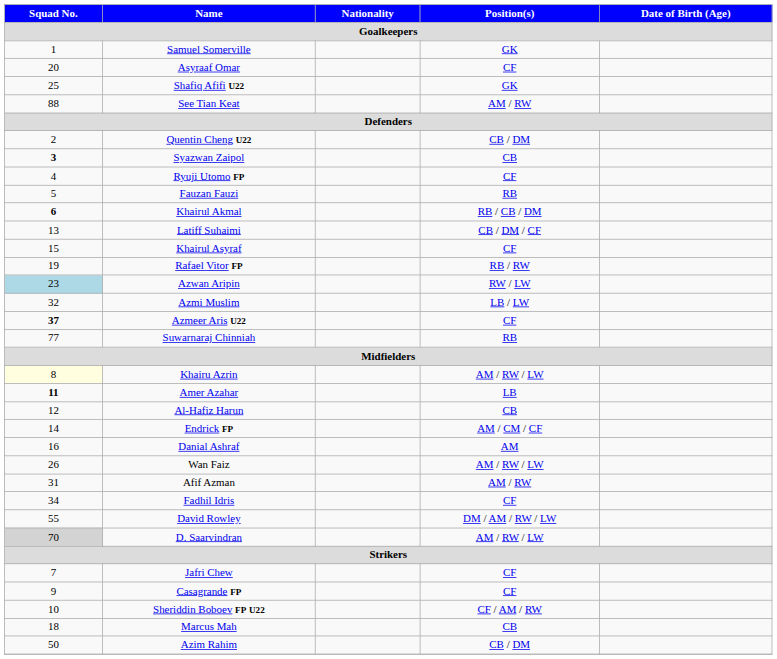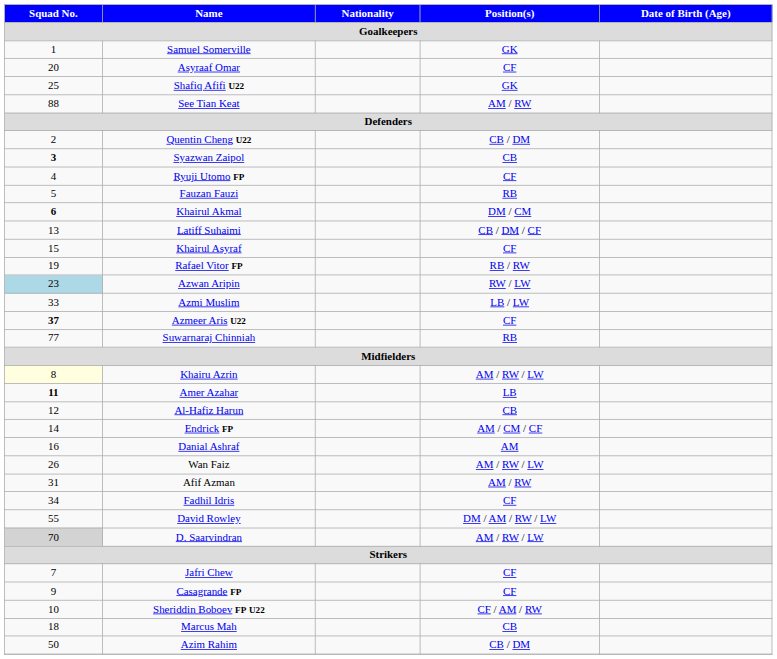 <table class="wikitable" style="text-align:center; font-size:90%; width:80%;">
 <tr>
 <th style="background:#00f; color:white; text-align:center;">Squad No.</th>
 <th style="background:#00f; color:white; text-align:center;">Name</th>
 <th style="background:#00f; color:white; text-align:center;">Nationality</th>
 <th style="background:#00f; color:white; text-align:center;">Position(s)</th>
 <th style="background:#00f; color:white; text-align:center;">Date of Birth (Age)</th>
 </tr>
 <tr>
 <th colspan="5" style="background:#dcdcdc; text-align:center">Goalkeepers</th>
 </tr>
 <tr>
 <td>1</td>
 <td><a href='#'>Samuel Somerville</a></td>
 <td> </td>
 <td><a href='#'>GK</a></td>
 <td></td>
 </tr>
 <tr>
 <td>20</td>
 <td><a href='#'>Asyraaf Omar</a></td>
 <td></td>
 <td><a href='#'>CF</a></td>
 <td></td>
 </tr>
 <tr>
 <td>25</td>
 <td><a href='#'>Shafiq Afifi</a> <small><strong>U22</strong></small></td>
 <td></td>
 <td><a href='#'>GK</a></td>
 <td></td>
 </tr>
 <tr>
 <td>88</td>
 <td><a href='#'>See Tian Keat</a></td>
 <td></td>
 <td><a href='#'>AM</a> / <a href='#'>RW</a></td>
 <td></td>
 </tr>
 <tr>
 <th colspan="5" style="background:#dcdcdc; text-align:center">Defenders</th>
 </tr>
 <tr>
 <td>2</td>
 <td><a href='#'>Quentin Cheng</a> <small><strong>U22</strong></small></td>
 <td></td>
 <td><a href='#'>CB</a> / <a href='#'>DM</a></td>
 <td></td>
 </tr>
 <tr>
 <td><strong>3</strong></td>
 <td><a href='#'>Syazwan Zaipol</a></td>
 <td></td>
 <td><a href='#'>CB</a></td>
 <td></td>
 </tr>
 <tr>
 <td>4</td>
 <td><a href='#'>Ryuji Utomo</a> <small><strong>FP</strong></small></td>
 <td></td>
 <td><a href='#'>CF</a></td>
 <td></td>
 </tr>
 <tr>
 <td>5</td>
 <td><a href='#'>Fauzan Fauzi</a></td>
 <td></td>
 <td><a href='#'>RB</a></td>
 <td></td>
 </tr>
 <tr>
 <td><strong>6</strong></td>
 <td><a href='#'>Khairul Akmal</a></td>
 <td></td>
-<td><a href='#'>RB</a> / <a href='#'>CB</a> / <a href='#'>DM</a></td>
+<td><a href='#'>DM</a> / <a href='#'>CM</a></td>
 <td></td>
 </tr>
 <tr>
 <td>13</td>
 <td><a href='#'>Latiff Suhaimi</a></td>
 <td></td>
 <td><a href='#'>CB</a> / <a href='#'>DM</a> / <a href='#'>CF</a></td>
 <td></td>
 </tr>
 <tr>
 <td>15</td>
 <td><a href='#'>Khairul Asyraf</a></td>
 <td></td>
 <td><a href='#'>CF</a></td>
 <td></td>
 </tr>
 <tr>
 <td>19</td>
 <td><a href='#'>Rafael Vitor</a> <small><strong>FP</strong></small></td>
 <td></td>
 <td><a href='#'>RB</a> / <a href='#'>RW</a></td>
 <td></td>
 </tr>
 <tr>
 <td style="background: lightblue;">23</td>
 <td><a href='#'>Azwan Aripin</a></td>
 <td></td>
 <td><a href='#'>RW</a> / <a href='#'>LW</a></td>
 <td></td>
 </tr>
 <tr>
-<td>32</td>
+<td>33</td>
 <td><a href='#'>Azmi Muslim</a></td>
 <td></td>
 <td><a href='#'>LB</a> / <a href='#'>LW</a></td>
 <td></td>
 </tr>
 <tr>
 <td><strong>37</strong></td>
 <td><a href='#'>Azmeer Aris</a> <small><strong>U22</strong></small></td>
 <td></td>
 <td><a href='#'>CF</a></td>
 <td></td>
 </tr>
 <tr>
 <td>77</td>
 <td><a href='#'>Suwarnaraj Chinniah</a></td>
 <td></td>
 <td><a href='#'>RB</a></td>
 <td></td>
 </tr>
 <tr>
 <th colspan="5" style="background:#dcdcdc; text-align:center">Midfielders</th>
 </tr>
 <tr>
 <td style="background: lightyellow;">8</td>
 <td><a href='#'>Khairu Azrin</a></td>
 <td></td>
 <td><a href='#'>AM</a> / <a href='#'>RW</a> / <a href='#'>LW</a></td>
 <td></td>
 </tr>
 <tr>
 <td><strong>11</strong></td>
 <td><a href='#'>Amer Azahar</a></td>
 <td></td>
 <td><a href='#'>LB</a></td>
 <td></td>
 </tr>
 <tr>
 <td>12</td>
 <td><a href='#'>Al-Hafiz Harun</a></td>
 <td></td>
 <td><a href='#'>CB</a></td>
 <td></td>
 </tr>
 <tr>
 <td>14</td>
 <td><a href='#'>Endrick</a> <small><strong>FP</strong></small></td>
 <td></td>
 <td><a href='#'>AM</a> / <a href='#'>CM</a> / <a href='#'>CF</a></td>
 <td></td>
 </tr>
 <tr>
 <td>16</td>
 <td><a href='#'>Danial Ashraf</a></td>
 <td></td>
 <td><a href='#'>AM</a></td>
 <td></td>
 </tr>
 <tr>
 <td>26</td>
 <td>Wan Faiz</td>
 <td></td>
 <td><a href='#'>AM</a> / <a href='#'>RW</a> / <a href='#'>LW</a></td>
 <td></td>
 </tr>
 <tr>
 <td>31</td>
 <td>Afif Azman</td>
 <td></td>
 <td><a href='#'>AM</a> / <a href='#'>RW</a></td>
 <td></td>
 </tr>
 <tr>
 <td>34</td>
 <td><a href='#'>Fadhil Idris</a></td>
 <td></td>
 <td><a href='#'>CF</a></td>
 <td></td>
 </tr>
 <tr>
 <td>55</td>
 <td><a href='#'>David Rowley</a></td>
 <td>  </td>
 <td><a href='#'>DM</a> / <a href='#'>AM</a> / <a href='#'>RW</a> / <a href='#'>LW</a></td>
 <td></td>
 </tr>
 <tr>
 <td style="background: lightgrey;">70</td>
 <td><a href='#'>D. Saarvindran</a></td>
 <td></td>
 <td><a href='#'>AM</a> / <a href='#'>RW</a> / <a href='#'>LW</a></td>
 <td></td>
 </tr>
 <tr>
 <th colspan="5" style="background:#dcdcdc; text-align:center">Strikers</th>
 </tr>
 <tr>
 <td>7</td>
 <td><a href='#'>Jafri Chew</a></td>
 <td></td>
 <td><a href='#'>CF</a></td>
 <td></td>
 </tr>
 <tr>
 <td>9</td>
 <td><a href='#'>Casagrande</a> <small><strong>FP</strong></small></td>
 <td></td>
 <td><a href='#'>CF</a></td>
 <td></td>
 </tr>
 <tr>
 <td>10</td>
 <td><a href='#'>Sheriddin Boboev</a> <small><strong>FP</strong></small> <small><strong>U22</strong></small></td>
 <td></td>
 <td><a href='#'>CF</a> / <a href='#'>AM</a> / <a href='#'>RW</a></td>
 <td></td>
 </tr>
 <tr>
 <td>18</td>
 <td><a href='#'>Marcus Mah</a></td>
 <td></td>
 <td><a href='#'>CB</a></td>
 <td></td>
 </tr>
 <tr>
 <td>50</td>
 <td><a href='#'>Azim Rahim</a></td>
 <td></td>
 <td><a href='#'>CB</a> / <a href='#'>DM</a></td>
 <td></td>
 </tr>
 <tr>
 </tr>
 </table>
